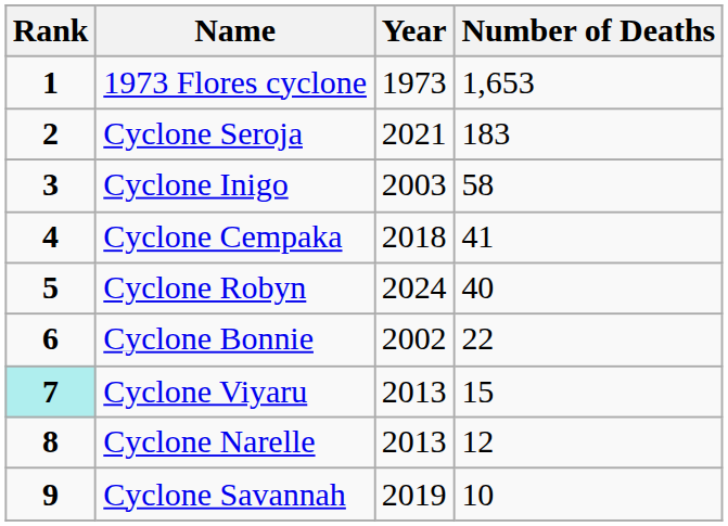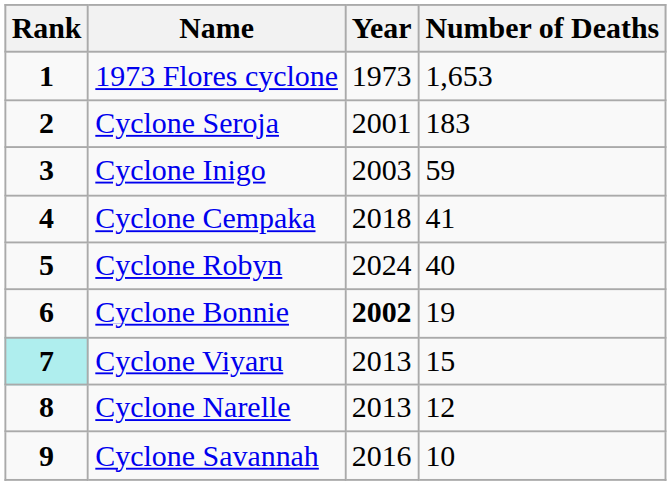 <table class="wikitable" align="center" style="margin-left: auto; margin-right: auto; border: none;">
 <tr bgcolor="#CCCCCC">
 <th>Rank</th>
 <th>Name</th>
 <th>Year</th>
 <th>Number of Deaths</th>
 </tr>
 <tr>
 <td style="text-align:center"><strong>1</strong></td>
 <td><a href='#'>1973 Flores cyclone</a></td>
 <td>1973</td>
 <td>1,653</td>
 </tr>
 <tr>
 <td style="text-align:center"><strong>2</strong></td>
 <td><a href='#'>Cyclone Seroja</a></td>
-<td>2021</td>
+<td>2001</td>
 <td>183</td>
 </tr>
 <tr>
 <td style="text-align:center"><strong>3</strong></td>
 <td><a href='#'>Cyclone Inigo</a></td>
 <td>2003</td>
-<td>58</td>
+<td>59</td>
 </tr>
 <tr>
 <td style="text-align:center"><strong>4</strong></td>
 <td><a href='#'>Cyclone Cempaka</a></td>
 <td>2018</td>
 <td>41</td>
 </tr>
 <tr>
 <td style="text-align:center"><strong>5</strong></td>
 <td><a href='#'>Cyclone Robyn</a></td>
 <td>2024</td>
 <td>40</td>
 </tr>
 <tr>
 <td style="text-align:center"><strong>6</strong></td>
 <td><a href='#'>Cyclone Bonnie</a></td>
-<td>2002</td>
-<td>22</td>
+<td><strong>2002</strong></td>
+<td>19</td>
 </tr>
 <tr>
 <td style="background: paleturquoise; text-align:center"><strong>7</strong></td>
 <td><a href='#'>Cyclone Viyaru</a></td>
 <td>2013</td>
 <td>15</td>
 </tr>
 <tr>
 <td style="text-align:center"><strong>8</strong></td>
 <td><a href='#'>Cyclone Narelle</a></td>
 <td>2013</td>
 <td>12</td>
 </tr>
 <tr>
 <td style="text-align:center"><strong>9</strong></td>
 <td><a href='#'>Cyclone Savannah</a></td>
-<td>2019</td>
+<td>2016</td>
 <td>10</td>
 </tr>
 <tr>
 </tr>
 </table>
